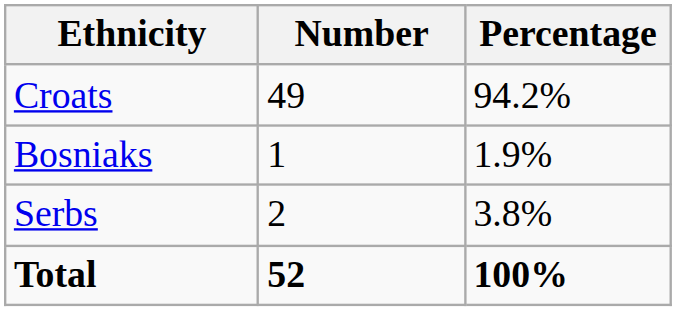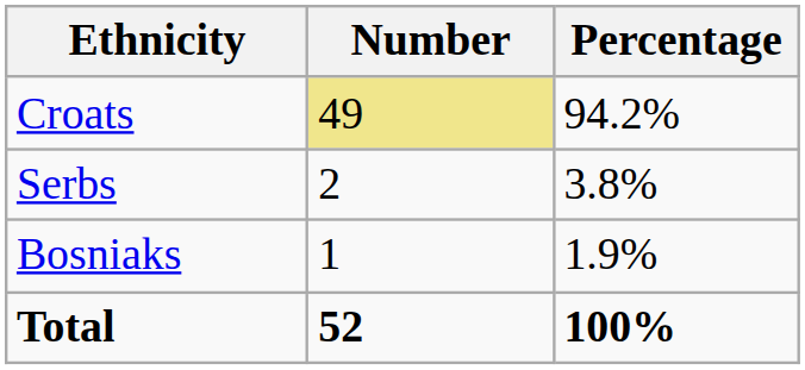 <table class="wikitable">
 <tr>
 <th width="100px">Ethnicity</th>
 <th width="80px">Number</th>
 <th width="80px">Percentage</th>
 </tr>
 <tr>
 <td><a href='#'>Croats</a></td>
-<td>49</td>
+<td style="background: khaki;">49</td>
 <td>94.2%</td>
+</tr>
+<tr>
+<td><a href='#'>Serbs</a></td>
+<td>2</td>
+<td>3.8%</td>
 </tr>
 <tr>
 <td><a href='#'>Bosniaks</a></td>
 <td>1</td>
 <td>1.9%</td>
 </tr>
 <tr>
-<td><a href='#'>Serbs</a></td>
-<td>2</td>
-<td>3.8%</td>
-</tr>
-<tr>
 <td><strong>Total</strong></td>
 <td><strong>52</strong></td>
 <td><strong>100%</strong></td>
 </tr>
 </table>
